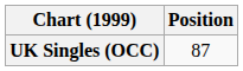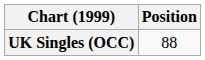 <table class="wikitable plainrowheaders" style="text-align:center">
 <tr>
 <th>Chart (1999)</th>
 <th>Position</th>
 </tr>
 <tr>
 <th scope="row">UK Singles (OCC)</th>
-<td>87</td>
+<td>88</td>
 </tr>
 </table>
